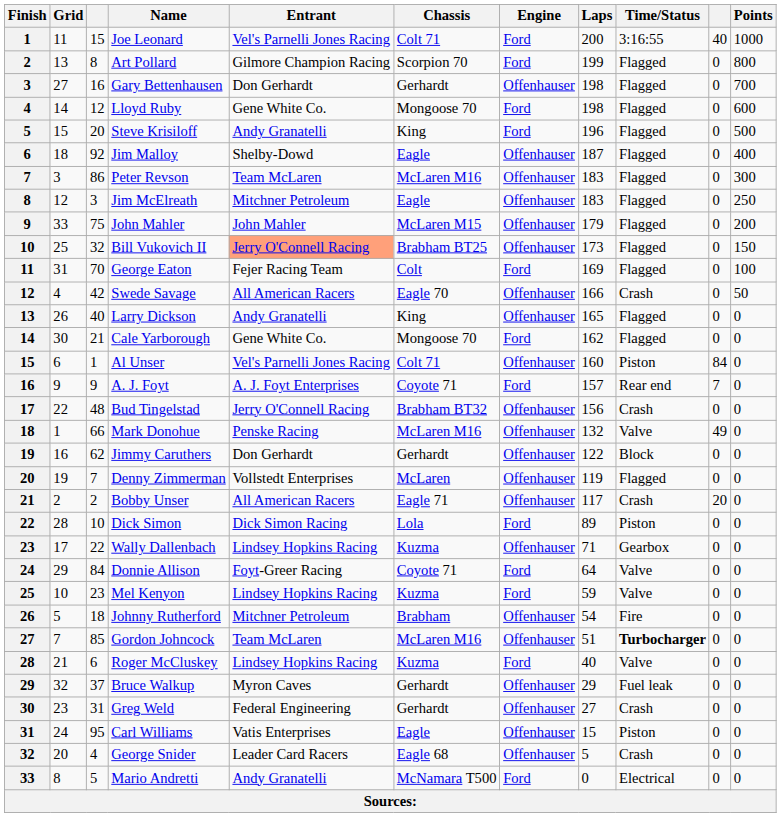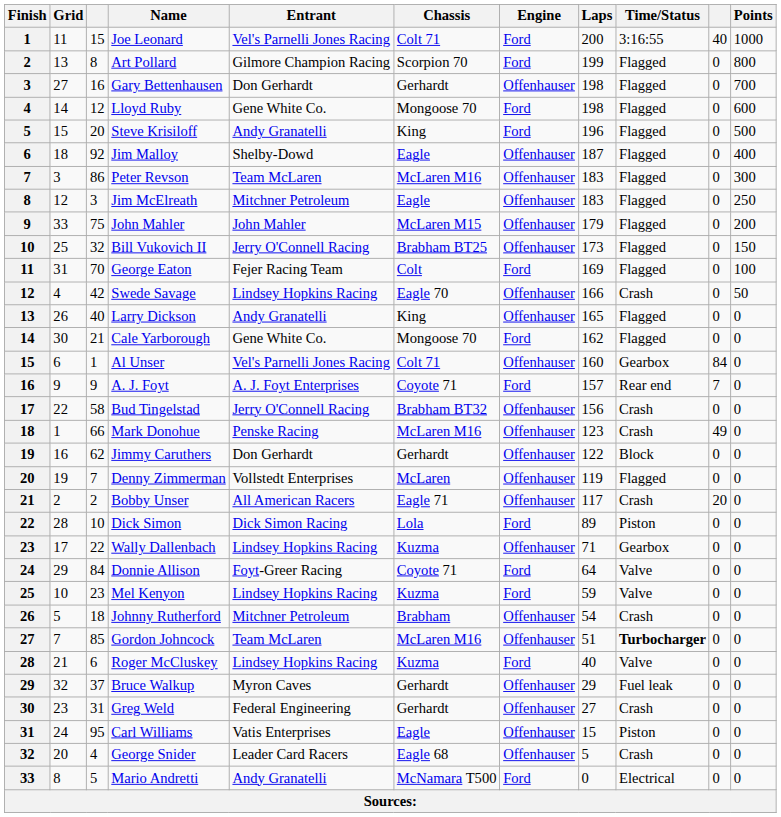 <table class="wikitable">
 <tr>
 <th>Finish</th>
 <th>Grid</th>
 <th></th>
 <th>Name</th>
 <th>Entrant</th>
 <th>Chassis</th>
 <th>Engine</th>
 <th>Laps</th>
 <th>Time/Status</th>
 <th></th>
 <th>Points</th>
 </tr>
 <tr>
 <th>1</th>
 <td>11</td>
 <td>15</td>
 <td> <a href='#'>Joe Leonard</a></td>
 <td><a href='#'>Vel's Parnelli Jones Racing</a></td>
 <td><a href='#'>Colt 71</a></td>
 <td><a href='#'>Ford</a></td>
 <td>200</td>
 <td>3:16:55</td>
 <td>40</td>
 <td>1000</td>
 </tr>
 <tr>
 <th>2</th>
 <td>13</td>
 <td>8</td>
 <td> <a href='#'>Art Pollard</a></td>
 <td>Gilmore Champion Racing</td>
 <td>Scorpion 70</td>
 <td><a href='#'>Ford</a></td>
 <td>199</td>
 <td>Flagged</td>
 <td>0</td>
 <td>800</td>
 </tr>
 <tr>
 <th>3</th>
 <td>27</td>
 <td>16</td>
 <td> <a href='#'>Gary Bettenhausen</a></td>
 <td>Don Gerhardt</td>
 <td>Gerhardt</td>
 <td><a href='#'>Offenhauser</a></td>
 <td>198</td>
 <td>Flagged</td>
 <td>0</td>
 <td>700</td>
 </tr>
 <tr>
 <th>4</th>
 <td>14</td>
 <td>12</td>
 <td> <a href='#'>Lloyd Ruby</a></td>
 <td>Gene White Co.</td>
 <td>Mongoose 70</td>
 <td><a href='#'>Ford</a></td>
 <td>198</td>
 <td>Flagged</td>
 <td>0</td>
 <td>600</td>
 </tr>
 <tr>
 <th>5</th>
 <td>15</td>
 <td>20</td>
 <td> <a href='#'>Steve Krisiloff</a></td>
 <td><a href='#'>Andy Granatelli</a></td>
 <td>King</td>
 <td><a href='#'>Ford</a></td>
 <td>196</td>
 <td>Flagged</td>
 <td>0</td>
 <td>500</td>
 </tr>
 <tr>
 <th>6</th>
 <td>18</td>
 <td>92</td>
 <td> <a href='#'>Jim Malloy</a></td>
 <td>Shelby-Dowd</td>
 <td><a href='#'>Eagle</a></td>
 <td><a href='#'>Offenhauser</a></td>
 <td>187</td>
 <td>Flagged</td>
 <td>0</td>
 <td>400</td>
 </tr>
 <tr>
 <th>7</th>
 <td>3</td>
 <td>86</td>
 <td> <a href='#'>Peter Revson</a></td>
 <td><a href='#'>Team McLaren</a></td>
 <td><a href='#'>McLaren M16</a></td>
 <td><a href='#'>Offenhauser</a></td>
 <td>183</td>
 <td>Flagged</td>
 <td>0</td>
 <td>300</td>
 </tr>
 <tr>
 <th>8</th>
 <td>12</td>
 <td>3</td>
 <td> <a href='#'>Jim McElreath</a></td>
 <td><a href='#'>Mitchner Petroleum</a></td>
 <td><a href='#'>Eagle</a></td>
 <td><a href='#'>Offenhauser</a></td>
 <td>183</td>
 <td>Flagged</td>
 <td>0</td>
 <td>250</td>
 </tr>
 <tr>
 <th>9</th>
 <td>33</td>
 <td>75</td>
 <td> <a href='#'>John Mahler</a></td>
 <td><a href='#'>John Mahler</a></td>
 <td><a href='#'>McLaren M15</a></td>
 <td><a href='#'>Offenhauser</a></td>
 <td>179</td>
 <td>Flagged</td>
 <td>0</td>
 <td>200</td>
 </tr>
 <tr>
 <th>10</th>
 <td>25</td>
 <td>32</td>
 <td> <a href='#'>Bill Vukovich II</a></td>
-<td style="background: lightsalmon;"><a href='#'>Jerry O'Connell Racing</a></td>
+<td><a href='#'>Jerry O'Connell Racing</a></td>
 <td><a href='#'>Brabham BT25</a></td>
 <td><a href='#'>Offenhauser</a></td>
 <td>173</td>
 <td>Flagged</td>
 <td>0</td>
 <td>150</td>
 </tr>
 <tr>
 <th>11</th>
 <td>31</td>
 <td>70</td>
 <td> <a href='#'>George Eaton</a></td>
 <td>Fejer Racing Team</td>
 <td><a href='#'>Colt</a></td>
 <td><a href='#'>Ford</a></td>
 <td>169</td>
 <td>Flagged</td>
 <td>0</td>
 <td>100</td>
 </tr>
 <tr>
 <th>12</th>
 <td>4</td>
 <td>42</td>
 <td> <a href='#'>Swede Savage</a></td>
-<td><a href='#'>All American Racers</a></td>
+<td><a href='#'>Lindsey Hopkins Racing</a></td>
 <td><a href='#'>Eagle</a> 70</td>
 <td><a href='#'>Offenhauser</a></td>
 <td>166</td>
 <td>Crash</td>
 <td>0</td>
 <td>50</td>
 </tr>
 <tr>
 <th>13</th>
 <td>26</td>
 <td>40</td>
 <td> <a href='#'>Larry Dickson</a></td>
 <td><a href='#'>Andy Granatelli</a></td>
 <td>King</td>
 <td><a href='#'>Offenhauser</a></td>
 <td>165</td>
 <td>Flagged</td>
 <td>0</td>
 <td>0</td>
 </tr>
 <tr>
 <th>14</th>
 <td>30</td>
 <td>21</td>
 <td> <a href='#'>Cale Yarborough</a></td>
 <td>Gene White Co.</td>
 <td>Mongoose 70</td>
 <td><a href='#'>Ford</a></td>
 <td>162</td>
 <td>Flagged</td>
 <td>0</td>
 <td>0</td>
 </tr>
 <tr>
 <th>15</th>
 <td>6</td>
 <td>1</td>
 <td> <a href='#'>Al Unser</a></td>
 <td><a href='#'>Vel's Parnelli Jones Racing</a></td>
 <td><a href='#'>Colt 71</a></td>
 <td><a href='#'>Offenhauser</a></td>
 <td>160</td>
-<td>Piston</td>
+<td>Gearbox</td>
 <td>84</td>
 <td>0</td>
 </tr>
 <tr>
 <th>16</th>
 <td>9</td>
 <td>9</td>
 <td> <a href='#'>A. J. Foyt</a></td>
 <td><a href='#'>A. J. Foyt Enterprises</a></td>
 <td><a href='#'>Coyote</a> 71</td>
 <td><a href='#'>Ford</a></td>
 <td>157</td>
 <td>Rear end</td>
 <td>7</td>
 <td>0</td>
 </tr>
 <tr>
 <th>17</th>
 <td>22</td>
-<td>48</td>
+<td>58</td>
 <td> <a href='#'>Bud Tingelstad</a></td>
 <td><a href='#'>Jerry O'Connell Racing</a></td>
 <td><a href='#'>Brabham BT32</a></td>
 <td><a href='#'>Offenhauser</a></td>
 <td>156</td>
 <td>Crash</td>
 <td>0</td>
 <td>0</td>
 </tr>
 <tr>
 <th>18</th>
 <td>1</td>
 <td>66</td>
 <td> <a href='#'>Mark Donohue</a></td>
 <td><a href='#'>Penske Racing</a></td>
 <td><a href='#'>McLaren M16</a></td>
 <td><a href='#'>Offenhauser</a></td>
-<td>132</td>
-<td>Valve</td>
+<td>123</td>
+<td>Crash</td>
 <td>49</td>
 <td>0</td>
 </tr>
 <tr>
 <th>19</th>
 <td>16</td>
 <td>62</td>
 <td> <a href='#'>Jimmy Caruthers</a></td>
 <td>Don Gerhardt</td>
 <td>Gerhardt</td>
 <td><a href='#'>Offenhauser</a></td>
 <td>122</td>
 <td>Block</td>
 <td>0</td>
 <td>0</td>
 </tr>
 <tr>
 <th>20</th>
 <td>19</td>
 <td>7</td>
 <td> <a href='#'>Denny Zimmerman</a></td>
 <td>Vollstedt Enterprises</td>
 <td><a href='#'>McLaren</a></td>
 <td><a href='#'>Offenhauser</a></td>
 <td>119</td>
 <td>Flagged</td>
 <td>0</td>
 <td>0</td>
 </tr>
 <tr>
 <th>21</th>
 <td>2</td>
 <td>2</td>
 <td> <a href='#'>Bobby Unser</a></td>
 <td><a href='#'>All American Racers</a></td>
 <td><a href='#'>Eagle</a> 71</td>
 <td><a href='#'>Offenhauser</a></td>
 <td>117</td>
 <td>Crash</td>
 <td>20</td>
 <td>0</td>
 </tr>
 <tr>
 <th>22</th>
 <td>28</td>
 <td>10</td>
 <td> <a href='#'>Dick Simon</a></td>
 <td><a href='#'>Dick Simon Racing</a></td>
 <td><a href='#'>Lola</a></td>
 <td><a href='#'>Ford</a></td>
 <td>89</td>
 <td>Piston</td>
 <td>0</td>
 <td>0</td>
 </tr>
 <tr>
 <th>23</th>
 <td>17</td>
 <td>22</td>
 <td> <a href='#'>Wally Dallenbach</a></td>
 <td><a href='#'>Lindsey Hopkins Racing</a></td>
 <td><a href='#'>Kuzma</a></td>
 <td><a href='#'>Offenhauser</a></td>
 <td>71</td>
 <td>Gearbox</td>
 <td>0</td>
 <td>0</td>
 </tr>
 <tr>
 <th>24</th>
 <td>29</td>
 <td>84</td>
 <td> <a href='#'>Donnie Allison</a></td>
 <td><a href='#'>Foyt</a>-Greer Racing</td>
 <td><a href='#'>Coyote</a> 71</td>
 <td><a href='#'>Ford</a></td>
 <td>64</td>
 <td>Valve</td>
 <td>0</td>
 <td>0</td>
 </tr>
 <tr>
 <th>25</th>
 <td>10</td>
 <td>23</td>
 <td> <a href='#'>Mel Kenyon</a></td>
 <td><a href='#'>Lindsey Hopkins Racing</a></td>
 <td><a href='#'>Kuzma</a></td>
 <td><a href='#'>Ford</a></td>
 <td>59</td>
 <td>Valve</td>
 <td>0</td>
 <td>0</td>
 </tr>
 <tr>
 <th>26</th>
 <td>5</td>
 <td>18</td>
 <td> <a href='#'>Johnny Rutherford</a></td>
 <td><a href='#'>Mitchner Petroleum</a></td>
 <td><a href='#'>Brabham</a></td>
 <td><a href='#'>Offenhauser</a></td>
 <td>54</td>
-<td>Fire</td>
+<td>Crash</td>
 <td>0</td>
 <td>0</td>
 </tr>
 <tr>
 <th>27</th>
 <td>7</td>
 <td>85</td>
 <td> <a href='#'>Gordon Johncock</a></td>
 <td><a href='#'>Team McLaren</a></td>
 <td><a href='#'>McLaren M16</a></td>
 <td><a href='#'>Offenhauser</a></td>
 <td>51</td>
 <td><strong>Turbocharger</strong></td>
 <td>0</td>
 <td>0</td>
 </tr>
 <tr>
 <th>28</th>
 <td>21</td>
 <td>6</td>
 <td> <a href='#'>Roger McCluskey</a></td>
 <td><a href='#'>Lindsey Hopkins Racing</a></td>
 <td><a href='#'>Kuzma</a></td>
 <td><a href='#'>Ford</a></td>
 <td>40</td>
 <td>Valve</td>
 <td>0</td>
 <td>0</td>
 </tr>
 <tr>
 <th>29</th>
 <td>32</td>
 <td>37</td>
 <td> <a href='#'>Bruce Walkup</a></td>
 <td>Myron Caves</td>
 <td>Gerhardt</td>
 <td><a href='#'>Offenhauser</a></td>
 <td>29</td>
 <td>Fuel leak</td>
 <td>0</td>
 <td>0</td>
 </tr>
 <tr>
 <th>30</th>
 <td>23</td>
 <td>31</td>
 <td> <a href='#'>Greg Weld</a></td>
 <td>Federal Engineering</td>
 <td>Gerhardt</td>
 <td><a href='#'>Offenhauser</a></td>
 <td>27</td>
 <td>Crash</td>
 <td>0</td>
 <td>0</td>
 </tr>
 <tr>
 <th>31</th>
 <td>24</td>
 <td>95</td>
 <td> <a href='#'>Carl Williams</a></td>
 <td>Vatis Enterprises</td>
 <td><a href='#'>Eagle</a></td>
 <td><a href='#'>Offenhauser</a></td>
 <td>15</td>
 <td>Piston</td>
 <td>0</td>
 <td>0</td>
 </tr>
 <tr>
 <th>32</th>
 <td>20</td>
 <td>4</td>
 <td> <a href='#'>George Snider</a></td>
 <td>Leader Card Racers</td>
 <td><a href='#'>Eagle</a> 68</td>
 <td><a href='#'>Offenhauser</a></td>
 <td>5</td>
 <td>Crash</td>
 <td>0</td>
 <td>0</td>
 </tr>
 <tr>
 <th>33</th>
 <td>8</td>
 <td>5</td>
 <td> <a href='#'>Mario Andretti</a></td>
 <td><a href='#'>Andy Granatelli</a></td>
 <td><a href='#'>McNamara</a> T500</td>
 <td><a href='#'>Ford</a></td>
 <td>0</td>
 <td>Electrical</td>
 <td>0</td>
 <td>0</td>
 </tr>
 <tr>
 <th colspan=11>Sources:</th>
 </tr>
 </table>
